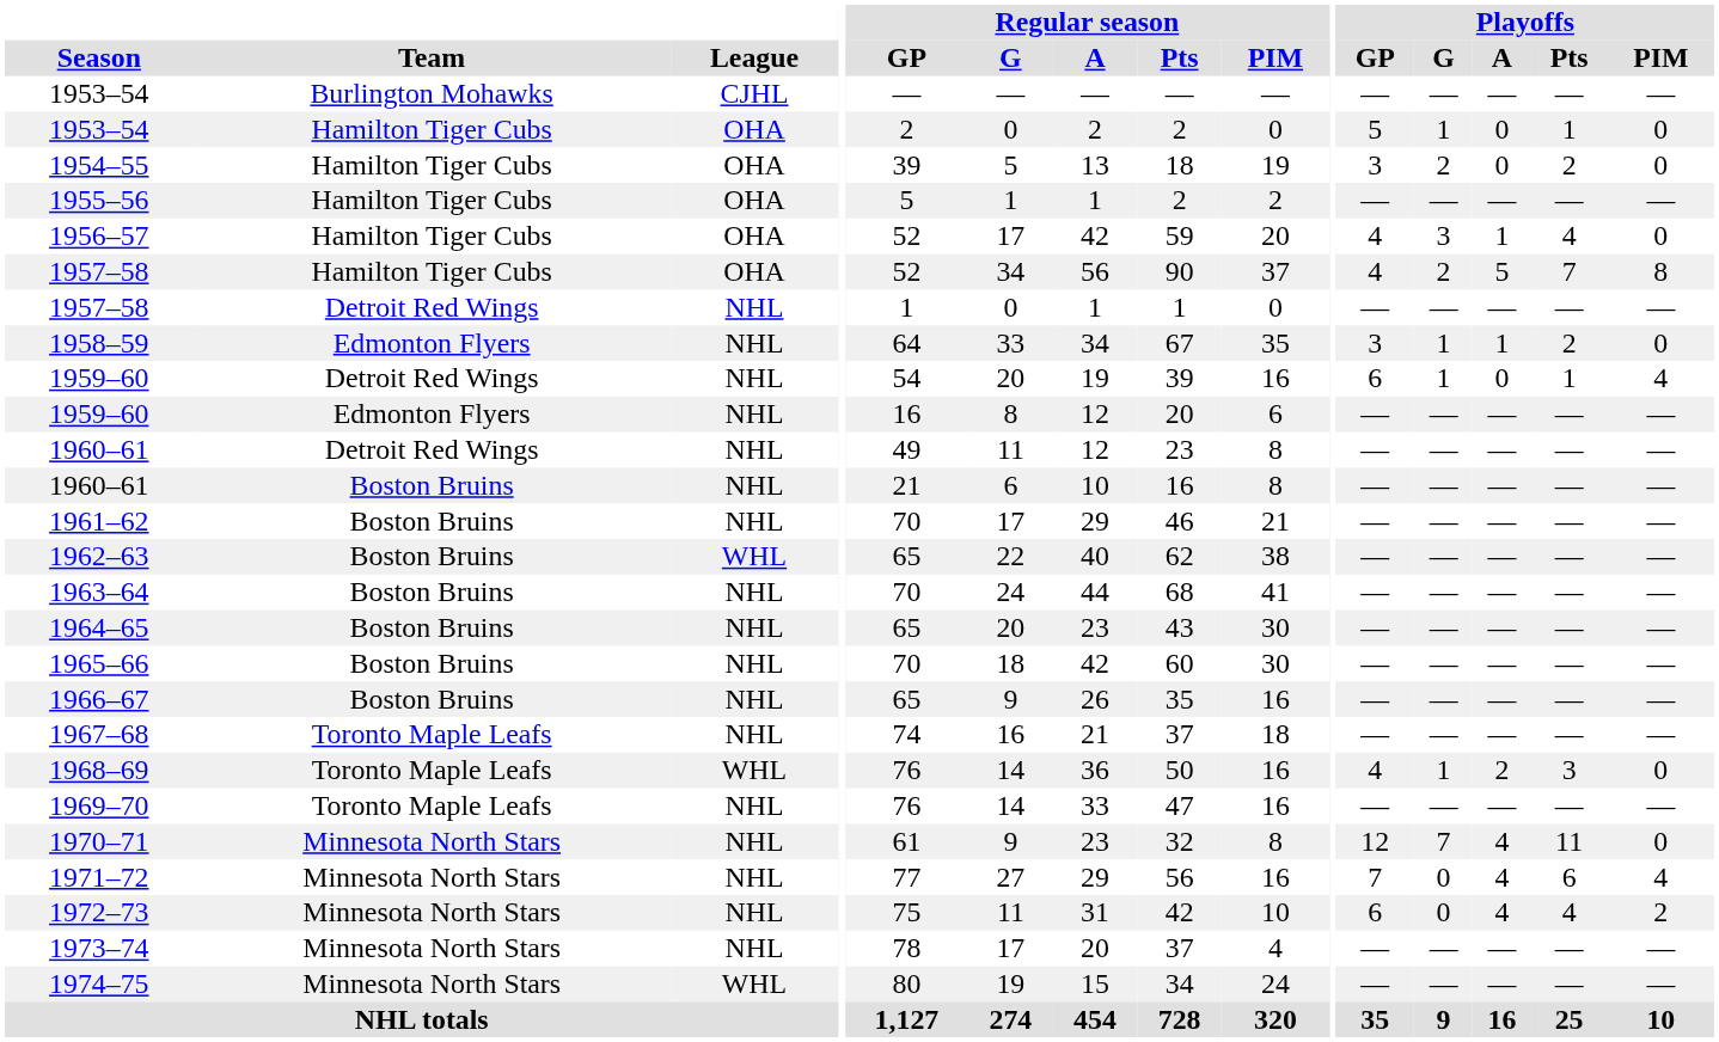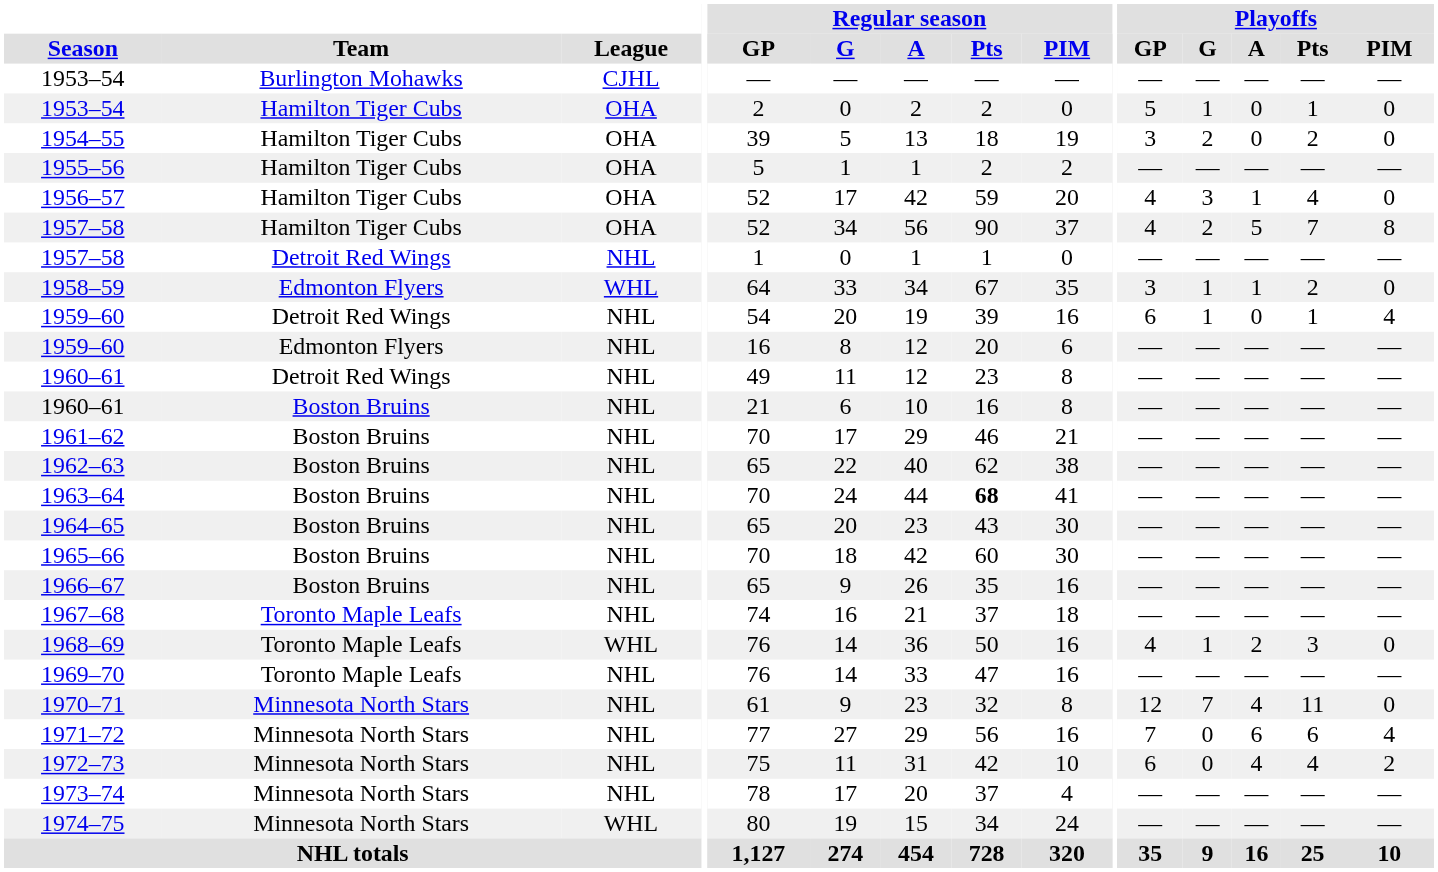 <table border="0" cellpadding="1" cellspacing="0" style="text-align:center; width:60em">
 <tr bgcolor="#e0e0e0">
 <th colspan="3" bgcolor="#ffffff"></th>
 <th rowspan="100" bgcolor="#ffffff"></th>
 <th colspan="5"><a href='#'>Regular season</a></th>
 <th rowspan="100" bgcolor="#ffffff"></th>
 <th colspan="5"><a href='#'>Playoffs</a></th>
 </tr>
 <tr bgcolor="#e0e0e0">
 <th><a href='#'>Season</a></th>
 <th>Team</th>
 <th>League</th>
 <th>GP</th>
 <th><a href='#'>G</a></th>
 <th><a href='#'>A</a></th>
 <th><a href='#'>Pts</a></th>
 <th><a href='#'>PIM</a></th>
 <th>GP</th>
 <th>G</th>
 <th>A</th>
 <th>Pts</th>
 <th>PIM</th>
 </tr>
 <tr>
 <td>1953–54</td>
 <td><a href='#'>Burlington Mohawks</a></td>
 <td><a href='#'>CJHL</a></td>
 <td>—</td>
 <td>—</td>
 <td>—</td>
 <td>—</td>
 <td>—</td>
 <td>—</td>
 <td>—</td>
 <td>—</td>
 <td>—</td>
 <td>—</td>
 </tr>
 <tr bgcolor="#f0f0f0">
 <td><a href='#'>1953–54</a></td>
 <td><a href='#'>Hamilton Tiger Cubs</a></td>
 <td><a href='#'>OHA</a></td>
 <td>2</td>
 <td>0</td>
 <td>2</td>
 <td>2</td>
 <td>0</td>
 <td>5</td>
 <td>1</td>
 <td>0</td>
 <td>1</td>
 <td>0</td>
 </tr>
 <tr>
 <td><a href='#'>1954–55</a></td>
 <td>Hamilton Tiger Cubs</td>
 <td>OHA</td>
 <td>39</td>
 <td>5</td>
 <td>13</td>
 <td>18</td>
 <td>19</td>
 <td>3</td>
 <td>2</td>
 <td>0</td>
 <td>2</td>
 <td>0</td>
 </tr>
 <tr bgcolor="#f0f0f0">
 <td><a href='#'>1955–56</a></td>
 <td>Hamilton Tiger Cubs</td>
 <td>OHA</td>
 <td>5</td>
 <td>1</td>
 <td>1</td>
 <td>2</td>
 <td>2</td>
 <td>—</td>
 <td>—</td>
 <td>—</td>
 <td>—</td>
 <td>—</td>
 </tr>
 <tr>
 <td><a href='#'>1956–57</a></td>
 <td>Hamilton Tiger Cubs</td>
 <td>OHA</td>
 <td>52</td>
 <td>17</td>
 <td>42</td>
 <td>59</td>
 <td>20</td>
 <td>4</td>
 <td>3</td>
 <td>1</td>
 <td>4</td>
 <td>0</td>
 </tr>
 <tr bgcolor="#f0f0f0">
 <td><a href='#'>1957–58</a></td>
 <td>Hamilton Tiger Cubs</td>
 <td>OHA</td>
 <td>52</td>
 <td>34</td>
 <td>56</td>
 <td>90</td>
 <td>37</td>
 <td>4</td>
 <td>2</td>
 <td>5</td>
 <td>7</td>
 <td>8</td>
 </tr>
 <tr>
 <td><a href='#'>1957–58</a></td>
 <td><a href='#'>Detroit Red Wings</a></td>
 <td><a href='#'>NHL</a></td>
 <td>1</td>
 <td>0</td>
 <td>1</td>
 <td>1</td>
 <td>0</td>
 <td>—</td>
 <td>—</td>
 <td>—</td>
 <td>—</td>
 <td>—</td>
 </tr>
 <tr bgcolor="#f0f0f0">
 <td><a href='#'>1958–59</a></td>
 <td><a href='#'>Edmonton Flyers</a></td>
-<td>NHL</td>
+<td><a href='#'>WHL</a></td>
 <td>64</td>
 <td>33</td>
 <td>34</td>
 <td>67</td>
 <td>35</td>
 <td>3</td>
 <td>1</td>
 <td>1</td>
 <td>2</td>
 <td>0</td>
 </tr>
 <tr>
 <td><a href='#'>1959–60</a></td>
 <td>Detroit Red Wings</td>
 <td>NHL</td>
 <td>54</td>
 <td>20</td>
 <td>19</td>
 <td>39</td>
 <td>16</td>
 <td>6</td>
 <td>1</td>
 <td>0</td>
 <td>1</td>
 <td>4</td>
 </tr>
 <tr bgcolor="#f0f0f0">
 <td><a href='#'>1959–60</a></td>
 <td>Edmonton Flyers</td>
 <td>NHL</td>
 <td>16</td>
 <td>8</td>
 <td>12</td>
 <td>20</td>
 <td>6</td>
 <td>—</td>
 <td>—</td>
 <td>—</td>
 <td>—</td>
 <td>—</td>
 </tr>
 <tr>
 <td><a href='#'>1960–61</a></td>
 <td>Detroit Red Wings</td>
 <td>NHL</td>
 <td>49</td>
 <td>11</td>
 <td>12</td>
 <td>23</td>
 <td>8</td>
 <td>—</td>
 <td>—</td>
 <td>—</td>
 <td>—</td>
 <td>—</td>
 </tr>
 <tr bgcolor="#f0f0f0">
 <td>1960–61</td>
 <td><a href='#'>Boston Bruins</a></td>
 <td>NHL</td>
 <td>21</td>
 <td>6</td>
 <td>10</td>
 <td>16</td>
 <td>8</td>
 <td>—</td>
 <td>—</td>
 <td>—</td>
 <td>—</td>
 <td>—</td>
 </tr>
 <tr>
 <td><a href='#'>1961–62</a></td>
 <td>Boston Bruins</td>
 <td>NHL</td>
 <td>70</td>
 <td>17</td>
 <td>29</td>
 <td>46</td>
 <td>21</td>
 <td>—</td>
 <td>—</td>
 <td>—</td>
 <td>—</td>
 <td>—</td>
 </tr>
 <tr bgcolor="#f0f0f0">
 <td><a href='#'>1962–63</a></td>
 <td>Boston Bruins</td>
-<td><a href='#'>WHL</a></td>
+<td>NHL</td>
 <td>65</td>
 <td>22</td>
 <td>40</td>
 <td>62</td>
 <td>38</td>
 <td>—</td>
 <td>—</td>
 <td>—</td>
 <td>—</td>
 <td>—</td>
 </tr>
 <tr>
 <td><a href='#'>1963–64</a></td>
 <td>Boston Bruins</td>
 <td>NHL</td>
 <td>70</td>
 <td>24</td>
 <td>44</td>
-<td>68</td>
+<td><strong>68</strong></td>
 <td>41</td>
 <td>—</td>
 <td>—</td>
 <td>—</td>
 <td>—</td>
 <td>—</td>
 </tr>
 <tr bgcolor="#f0f0f0">
 <td><a href='#'>1964–65</a></td>
 <td>Boston Bruins</td>
 <td>NHL</td>
 <td>65</td>
 <td>20</td>
 <td>23</td>
 <td>43</td>
 <td>30</td>
 <td>—</td>
 <td>—</td>
 <td>—</td>
 <td>—</td>
 <td>—</td>
 </tr>
 <tr>
 <td><a href='#'>1965–66</a></td>
 <td>Boston Bruins</td>
 <td>NHL</td>
 <td>70</td>
 <td>18</td>
 <td>42</td>
 <td>60</td>
 <td>30</td>
 <td>—</td>
 <td>—</td>
 <td>—</td>
 <td>—</td>
 <td>—</td>
 </tr>
 <tr bgcolor="#f0f0f0">
 <td><a href='#'>1966–67</a></td>
 <td>Boston Bruins</td>
 <td>NHL</td>
 <td>65</td>
 <td>9</td>
 <td>26</td>
 <td>35</td>
 <td>16</td>
 <td>—</td>
 <td>—</td>
 <td>—</td>
 <td>—</td>
 <td>—</td>
 </tr>
 <tr>
 <td><a href='#'>1967–68</a></td>
 <td><a href='#'>Toronto Maple Leafs</a></td>
 <td>NHL</td>
 <td>74</td>
 <td>16</td>
 <td>21</td>
 <td>37</td>
 <td>18</td>
 <td>—</td>
 <td>—</td>
 <td>—</td>
 <td>—</td>
 <td>—</td>
 </tr>
 <tr bgcolor="#f0f0f0">
 <td><a href='#'>1968–69</a></td>
 <td>Toronto Maple Leafs</td>
 <td>WHL</td>
 <td>76</td>
 <td>14</td>
 <td>36</td>
 <td>50</td>
 <td>16</td>
 <td>4</td>
 <td>1</td>
 <td>2</td>
 <td>3</td>
 <td>0</td>
 </tr>
 <tr>
 <td><a href='#'>1969–70</a></td>
 <td>Toronto Maple Leafs</td>
 <td>NHL</td>
 <td>76</td>
 <td>14</td>
 <td>33</td>
 <td>47</td>
 <td>16</td>
 <td>—</td>
 <td>—</td>
 <td>—</td>
 <td>—</td>
 <td>—</td>
 </tr>
 <tr bgcolor="#f0f0f0">
 <td><a href='#'>1970–71</a></td>
 <td><a href='#'>Minnesota North Stars</a></td>
 <td>NHL</td>
 <td>61</td>
 <td>9</td>
 <td>23</td>
 <td>32</td>
 <td>8</td>
 <td>12</td>
 <td>7</td>
 <td>4</td>
 <td>11</td>
 <td>0</td>
 </tr>
 <tr>
 <td><a href='#'>1971–72</a></td>
 <td>Minnesota North Stars</td>
 <td>NHL</td>
 <td>77</td>
 <td>27</td>
 <td>29</td>
 <td>56</td>
 <td>16</td>
 <td>7</td>
 <td>0</td>
-<td>4</td>
+<td>6</td>
 <td>6</td>
 <td>4</td>
 </tr>
 <tr bgcolor="#f0f0f0">
 <td><a href='#'>1972–73</a></td>
 <td>Minnesota North Stars</td>
 <td>NHL</td>
 <td>75</td>
 <td>11</td>
 <td>31</td>
 <td>42</td>
 <td>10</td>
 <td>6</td>
 <td>0</td>
 <td>4</td>
 <td>4</td>
 <td>2</td>
 </tr>
 <tr>
 <td><a href='#'>1973–74</a></td>
 <td>Minnesota North Stars</td>
 <td>NHL</td>
 <td>78</td>
 <td>17</td>
 <td>20</td>
 <td>37</td>
 <td>4</td>
 <td>—</td>
 <td>—</td>
 <td>—</td>
 <td>—</td>
 <td>—</td>
 </tr>
 <tr bgcolor="#f0f0f0">
 <td><a href='#'>1974–75</a></td>
 <td>Minnesota North Stars</td>
 <td>WHL</td>
 <td>80</td>
 <td>19</td>
 <td>15</td>
 <td>34</td>
 <td>24</td>
 <td>—</td>
 <td>—</td>
 <td>—</td>
 <td>—</td>
 <td>—</td>
 </tr>
 <tr bgcolor="#e0e0e0">
 <th colspan="3">NHL totals</th>
 <th>1,127</th>
 <th>274</th>
 <th>454</th>
 <th>728</th>
 <th>320</th>
 <th>35</th>
 <th>9</th>
 <th>16</th>
 <th>25</th>
 <th>10</th>
 </tr>
 </table>
